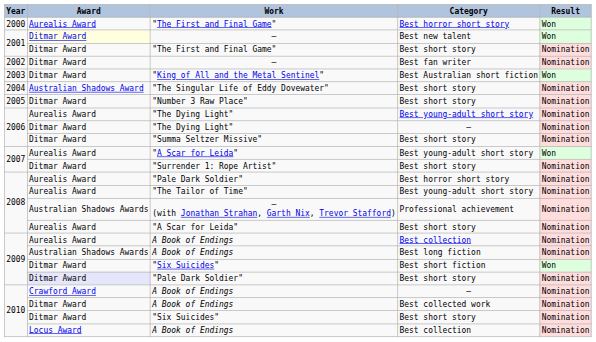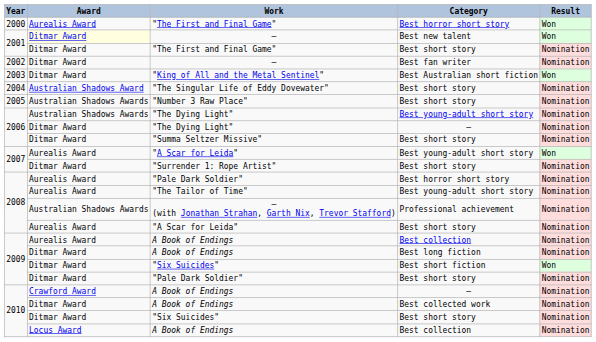 <table class="wikitable">
 <tr>
 <th style="background:#B0C4DE;">Year</th>
 <th style="background:#B0C4DE;">Award</th>
 <th style="background:#B0C4DE;">Work</th>
 <th style="background:#B0C4DE;">Category</th>
 <th style="background:#B0C4DE;">Result</th>
 </tr>
 <tr>
 <td>2000</td>
 <td><a href='#'>Aurealis Award</a></td>
 <td>"<a href='#'>The First and Final Game</a>"</td>
 <td><a href='#'>Best horror short story</a></td>
 <td bgcolor="#ddffdd">Won</td>
 </tr>
 <tr>
 <td rowspan="2">2001</td>
 <td style="background: lightyellow;"><a href='#'>Ditmar Award</a></td>
 <td align="center">–</td>
 <td>Best new talent</td>
 <td bgcolor="#ddffdd">Won</td>
 </tr>
 <tr>
 <td>Ditmar Award</td>
 <td>"The First and Final Game"</td>
 <td>Best short story</td>
 <td bgcolor="ffdddd">Nomination</td>
 </tr>
 <tr>
 <td>2002</td>
 <td>Ditmar Award</td>
 <td align="center">–</td>
 <td>Best fan writer</td>
 <td bgcolor="ffdddd">Nomination</td>
 </tr>
 <tr>
 <td>2003</td>
 <td>Ditmar Award</td>
 <td>"<a href='#'>King of All and the Metal Sentinel</a>"</td>
 <td>Best Australian short fiction</td>
 <td bgcolor="#ddffdd">Won</td>
 </tr>
 <tr>
 <td>2004</td>
 <td><a href='#'>Australian Shadows Award</a></td>
 <td>"The Singular Life of Eddy Dovewater"</td>
 <td>Best short story</td>
 <td bgcolor="ffdddd">Nomination</td>
 </tr>
 <tr>
 <td>2005</td>
-<td>Ditmar Award</td>
+<td>Australian Shadows Awards</td>
 <td>"Number 3 Raw Place"</td>
 <td>Best short story</td>
 <td bgcolor="ffdddd">Nomination</td>
 </tr>
 <tr>
 <td rowspan="3">2006</td>
-<td>Aurealis Award</td>
+<td>Australian Shadows Awards</td>
 <td>"The Dying Light"</td>
 <td><a href='#'>Best young-adult short story</a></td>
 <td bgcolor="ffdddd">Nomination</td>
 </tr>
 <tr>
 <td>Ditmar Award</td>
 <td>"The Dying Light"</td>
 <td align="center">–</td>
 <td bgcolor="ffdddd">Nomination</td>
 </tr>
 <tr>
 <td>Ditmar Award</td>
 <td>"Summa Seltzer Missive"</td>
 <td>Best short story</td>
 <td bgcolor="ffdddd">Nomination</td>
 </tr>
 <tr>
 <td rowspan="2">2007</td>
 <td>Aurealis Award</td>
 <td>"<a href='#'>A Scar for Leida</a>"</td>
 <td>Best young-adult short story</td>
 <td bgcolor="#ddffdd">Won</td>
 </tr>
 <tr>
 <td>Ditmar Award</td>
 <td>"Surrender 1: Rope Artist"</td>
 <td>Best short story</td>
 <td bgcolor="ffdddd">Nomination</td>
 </tr>
 <tr>
 <td rowspan="4">2008</td>
 <td>Aurealis Award</td>
 <td>"Pale Dark Soldier"</td>
 <td>Best horror short story</td>
 <td bgcolor="ffdddd">Nomination</td>
 </tr>
 <tr>
 <td>Aurealis Award</td>
 <td>"The Tailor of Time"</td>
 <td>Best young-adult short story</td>
 <td bgcolor="ffdddd">Nomination</td>
 </tr>
 <tr>
 <td>Australian Shadows Awards</td>
 <td align="center">– <br>(with <a href='#'>Jonathan Strahan</a>, <a href='#'>Garth Nix</a>, <a href='#'>Trevor Stafford</a>)</td>
 <td>Professional achievement</td>
 <td bgcolor="ffdddd">Nomination</td>
 </tr>
 <tr>
 <td>Aurealis Award</td>
 <td>"A Scar for Leida"</td>
 <td>Best short story</td>
 <td bgcolor="ffdddd">Nomination</td>
 </tr>
 <tr>
 <td rowspan="4">2009</td>
 <td>Aurealis Award</td>
 <td><em>A Book of Endings</em></td>
 <td><a href='#'>Best collection</a></td>
 <td bgcolor="ffdddd">Nomination</td>
 </tr>
 <tr>
-<td>Australian Shadows Awards</td>
+<td>Ditmar Award</td>
 <td><em>A Book of Endings</em></td>
 <td>Best long fiction</td>
 <td bgcolor="ffdddd">Nomination</td>
 </tr>
 <tr>
 <td>Ditmar Award</td>
 <td>"<a href='#'>Six Suicides</a>"</td>
 <td>Best short fiction</td>
 <td bgcolor="#ddffdd">Won</td>
 </tr>
 <tr>
-<td style="background: lavender;">Ditmar Award</td>
+<td>Ditmar Award</td>
 <td>"Pale Dark Soldier"</td>
 <td>Best short story</td>
 <td bgcolor="ffdddd">Nomination</td>
 </tr>
 <tr>
 <td rowspan="4">2010</td>
 <td><a href='#'>Crawford Award</a></td>
 <td><em>A Book of Endings</em></td>
 <td align="center">–</td>
 <td bgcolor="ffdddd">Nomination</td>
 </tr>
 <tr>
 <td>Ditmar Award</td>
 <td><em>A Book of Endings</em></td>
 <td>Best collected work</td>
 <td bgcolor="ffdddd">Nomination</td>
 </tr>
 <tr>
 <td>Ditmar Award</td>
 <td>"Six Suicides"</td>
 <td>Best short story</td>
 <td bgcolor="ffdddd">Nomination</td>
 </tr>
 <tr>
 <td><a href='#'>Locus Award</a></td>
 <td><em>A Book of Endings</em></td>
 <td>Best collection</td>
 <td bgcolor="ffdddd">Nomination</td>
 </tr>
 </table>
